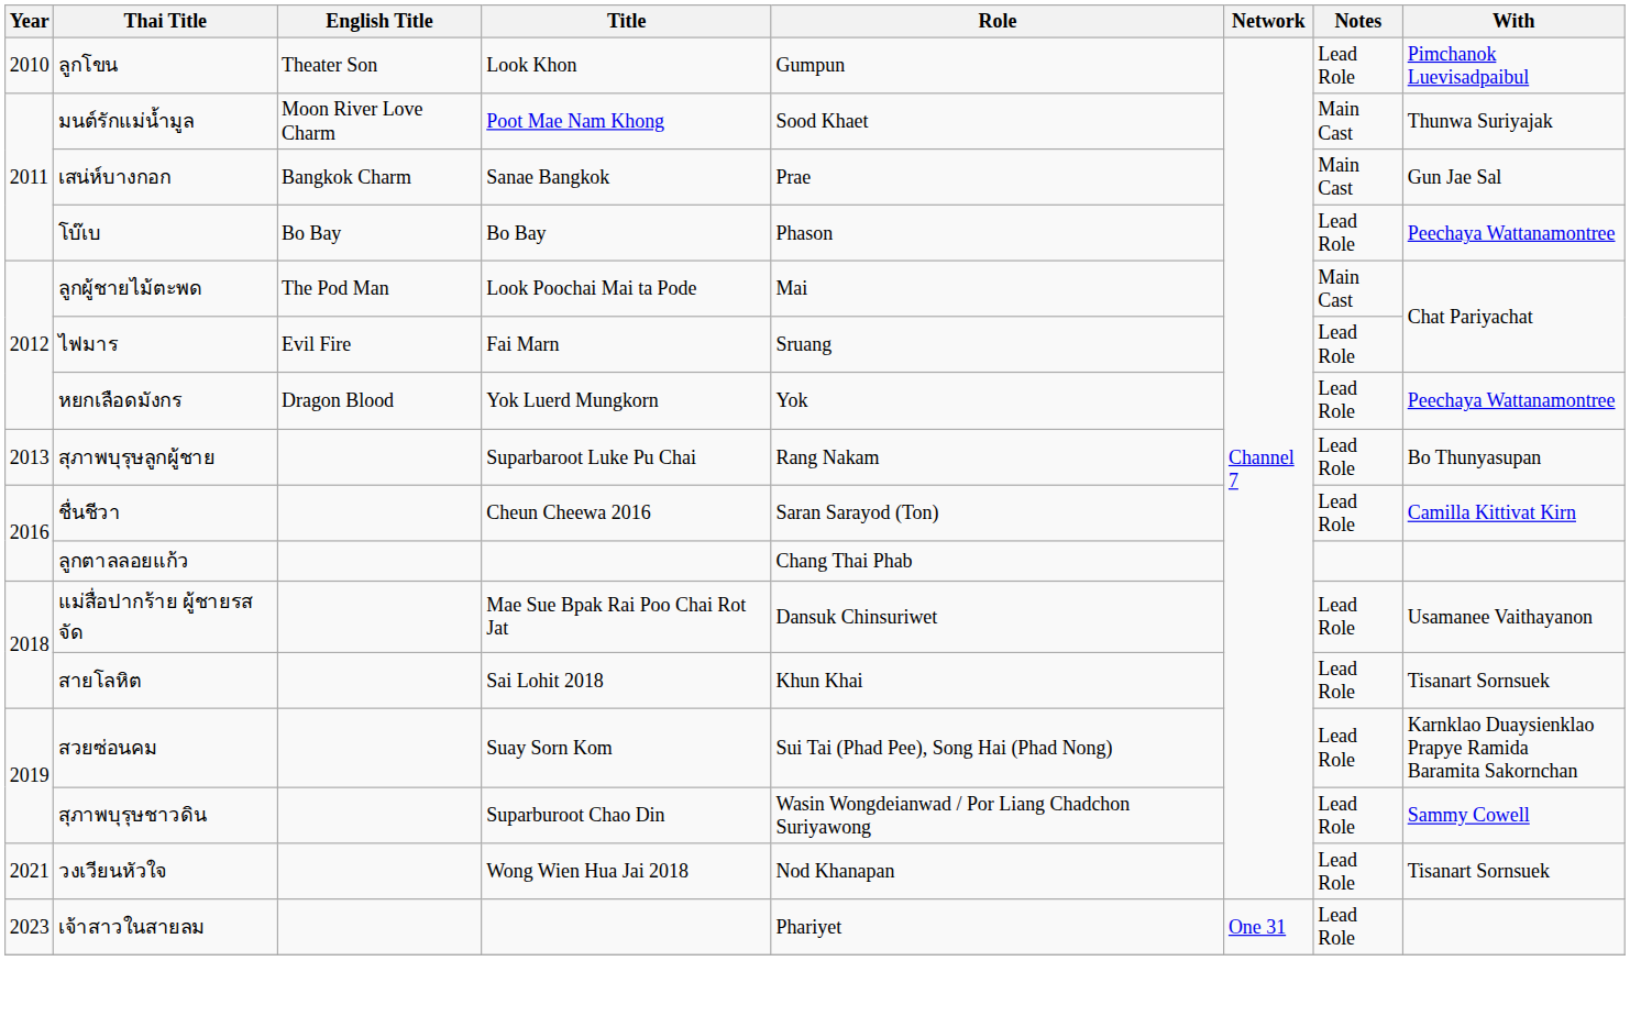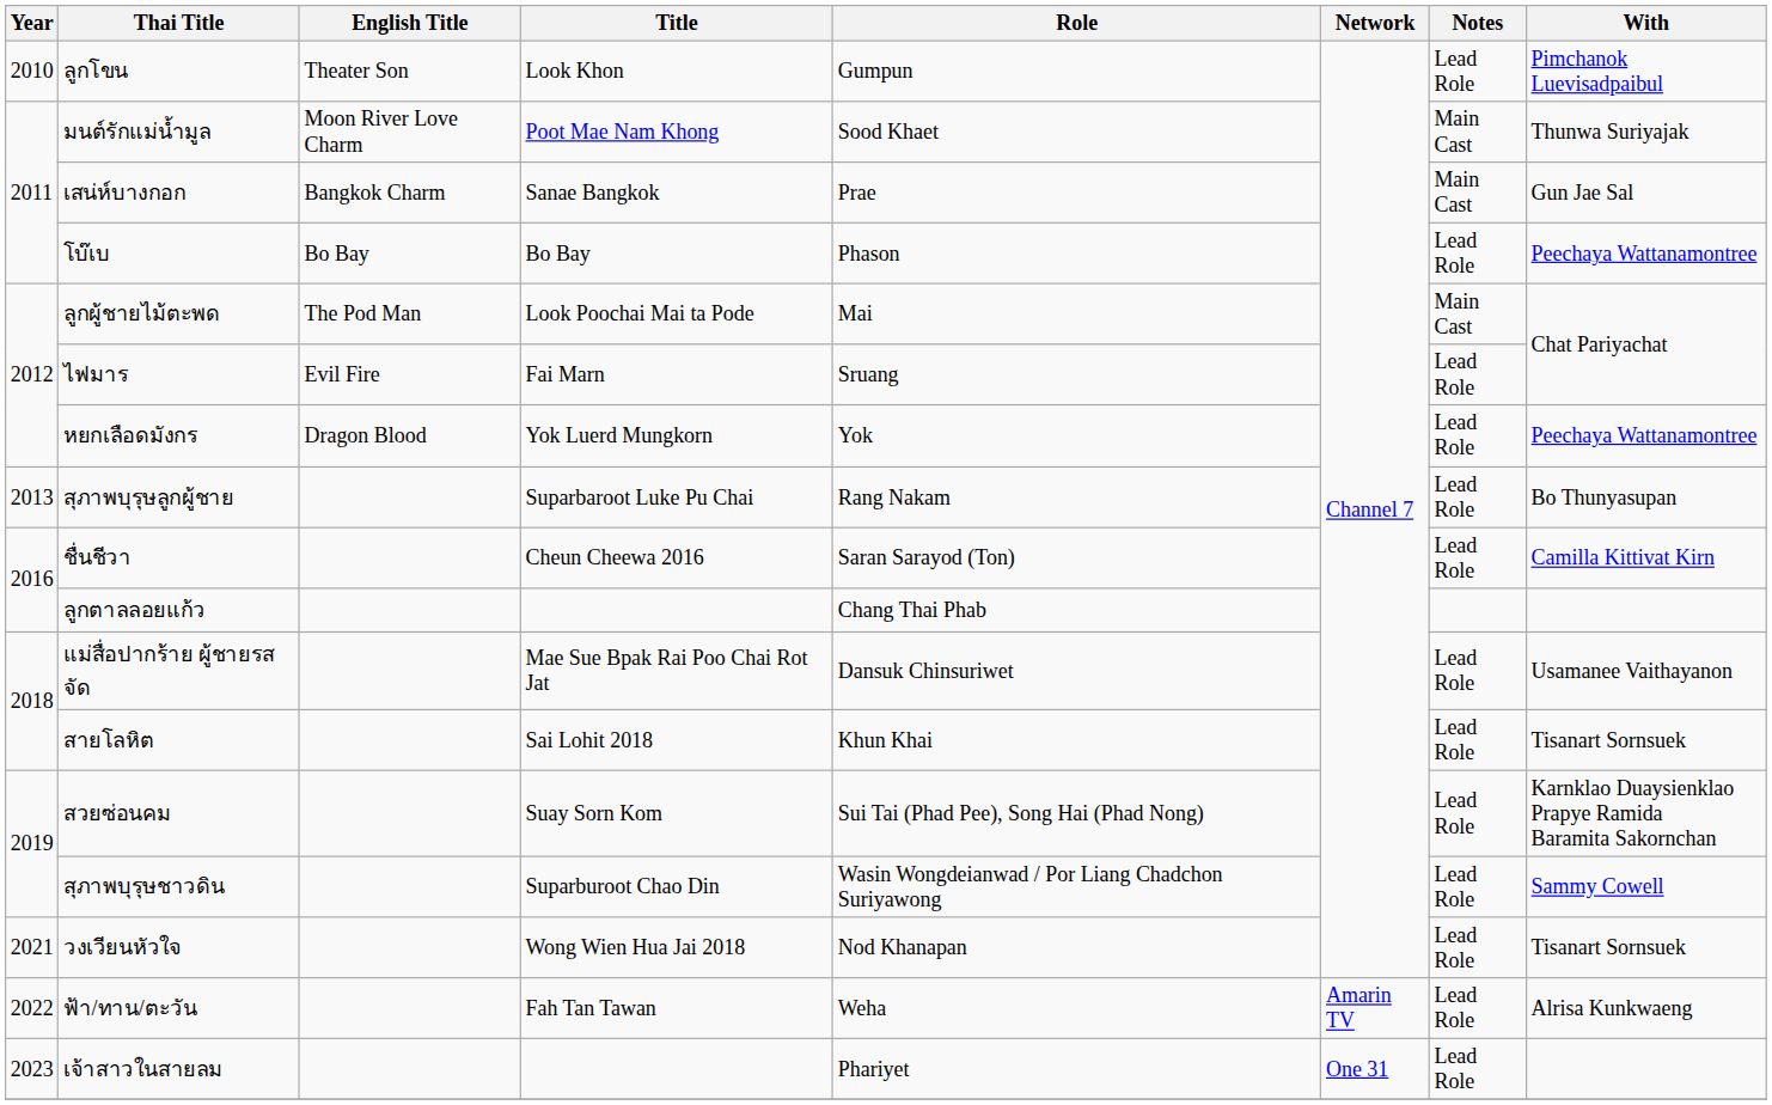 <table class="wikitable" style="font-size: 95%;">
 <tr>
 <th>Year</th>
 <th>Thai Title</th>
 <th>English Title</th>
 <th>Title</th>
 <th>Role</th>
 <th>Network</th>
 <th>Notes</th>
 <th>With</th>
 </tr>
 <tr>
 <td>2010</td>
 <td>ลูกโขน</td>
 <td>Theater Son</td>
 <td>Look Khon</td>
 <td>Gumpun</td>
 <td rowspan="15"><a href='#'>Channel 7</a></td>
 <td>Lead Role</td>
 <td><a href='#'>Pimchanok Luevisadpaibul</a></td>
 </tr>
 <tr>
 <td rowspan="3">2011</td>
 <td>มนต์รักแม่น้ำมูล</td>
 <td>Moon River Love Charm</td>
 <td><a href='#'>Poot Mae Nam Khong</a></td>
 <td>Sood Khaet</td>
 <td>Main Cast</td>
 <td>Thunwa Suriyajak</td>
 </tr>
 <tr>
 <td>เสน่ห์บางกอก</td>
 <td>Bangkok Charm</td>
 <td>Sanae Bangkok</td>
 <td>Prae</td>
 <td>Main Cast</td>
 <td>Gun Jae Sal</td>
 </tr>
 <tr>
 <td>โบ๊เบ</td>
 <td>Bo Bay</td>
 <td>Bo Bay</td>
 <td>Phason</td>
 <td>Lead Role</td>
 <td><a href='#'>Peechaya Wattanamontree</a></td>
 </tr>
 <tr>
 <td rowspan="3">2012</td>
 <td>ลูกผู้ชายไม้ตะพด</td>
 <td>The Pod Man</td>
 <td>Look Poochai Mai ta Pode</td>
 <td>Mai</td>
 <td>Main Cast</td>
 <td rowspan="2">Chat Pariyachat</td>
 </tr>
 <tr>
 <td>ไฟมาร</td>
 <td>Evil Fire</td>
 <td>Fai Marn</td>
 <td>Sruang</td>
 <td>Lead Role</td>
 </tr>
 <tr>
 <td>หยกเลือดมังกร</td>
 <td>Dragon Blood</td>
 <td>Yok Luerd Mungkorn</td>
 <td>Yok</td>
 <td>Lead Role</td>
 <td><a href='#'>Peechaya Wattanamontree</a></td>
 </tr>
 <tr>
 <td>2013</td>
 <td>สุภาพบุรุษลูกผู้ชาย</td>
 <td></td>
 <td>Suparbaroot Luke Pu Chai</td>
 <td>Rang Nakam</td>
 <td>Lead Role</td>
 <td>Bo Thunyasupan</td>
 </tr>
 <tr>
 <td rowspan="2">2016</td>
 <td>ชื่นชีวา</td>
 <td></td>
 <td>Cheun Cheewa 2016</td>
 <td>Saran Sarayod (Ton)</td>
 <td>Lead Role</td>
 <td><a href='#'>Camilla Kittivat Kirn</a></td>
 </tr>
 <tr>
 <td>ลูกตาลลอยแก้ว</td>
 <td></td>
 <td></td>
 <td>Chang Thai Phab</td>
 <td></td>
 <td></td>
 </tr>
 <tr>
 <td rowspan="2">2018</td>
 <td>แม่สื่อปากร้าย ผู้ชายรสจัด</td>
 <td></td>
 <td>Mae Sue Bpak Rai Poo Chai Rot Jat</td>
 <td>Dansuk Chinsuriwet</td>
 <td>Lead Role</td>
 <td>Usamanee Vaithayanon</td>
 </tr>
 <tr>
 <td>สายโลหิต</td>
 <td></td>
 <td>Sai Lohit 2018</td>
 <td>Khun Khai</td>
 <td>Lead Role</td>
 <td>Tisanart Sornsuek</td>
 </tr>
 <tr>
 <td rowspan="2">2019</td>
 <td>สวยซ่อนคม</td>
 <td></td>
 <td>Suay Sorn Kom</td>
 <td>Sui Tai (Phad Pee), Song Hai (Phad Nong)</td>
 <td>Lead Role</td>
 <td>Karnklao Duaysienklao <br> Prapye Ramida <br> Baramita Sakornchan</td>
 </tr>
 <tr>
 <td>สุภาพบุรุษชาวดิน</td>
 <td></td>
 <td>Suparburoot Chao Din</td>
 <td>Wasin Wongdeianwad / Por Liang Chadchon Suriyawong</td>
 <td>Lead Role</td>
 <td><a href='#'>Sammy Cowell</a></td>
 </tr>
 <tr>
 <td>2021</td>
 <td>วงเวียนหัวใจ</td>
 <td></td>
 <td>Wong Wien Hua Jai 2018</td>
 <td>Nod Khanapan</td>
 <td>Lead Role</td>
 <td>Tisanart Sornsuek</td>
 </tr>
 <tr>
+<td>2022</td>
+<td>ฟ้า/ทาน/ตะวัน</td>
+<td></td>
+<td>Fah Tan Tawan</td>
+<td>Weha</td>
+<td><a href='#'>Amarin TV</a></td>
+<td>Lead Role</td>
+<td>Alrisa Kunkwaeng</td>
+</tr>
+<tr>
 <td>2023</td>
 <td>เจ้าสาวในสายลม</td>
 <td></td>
 <td></td>
 <td>Phariyet</td>
 <td><a href='#'>One 31</a></td>
 <td>Lead Role</td>
 <td></td>
 </tr>
 <tr>
 </tr>
 </table>
